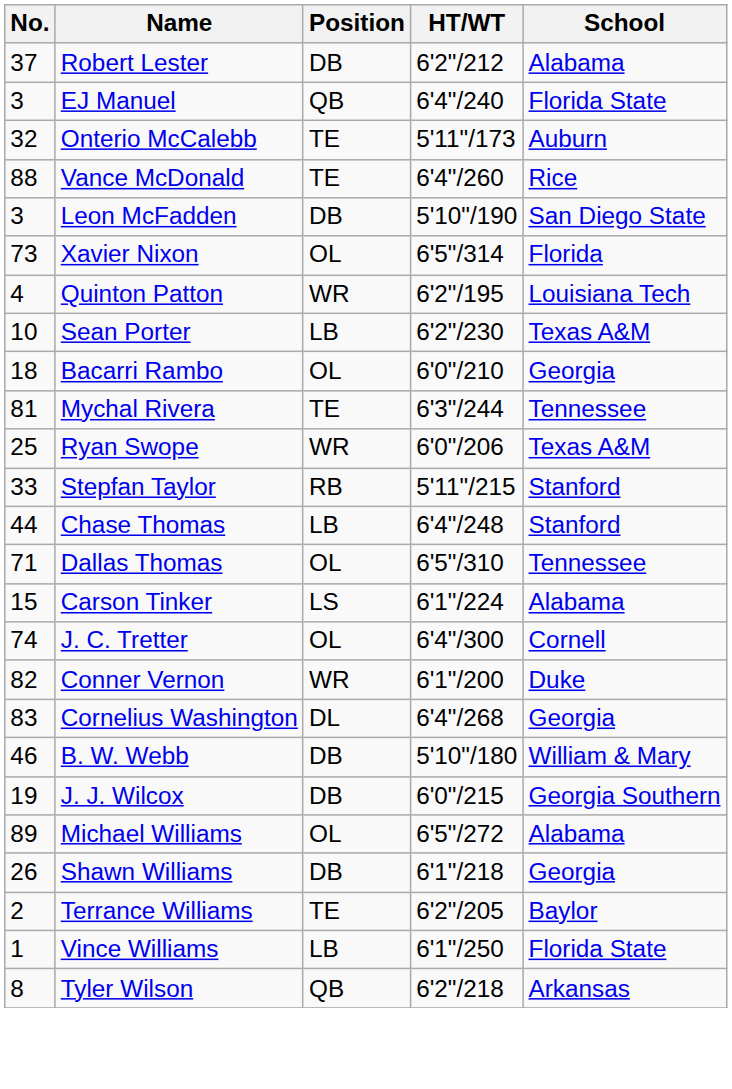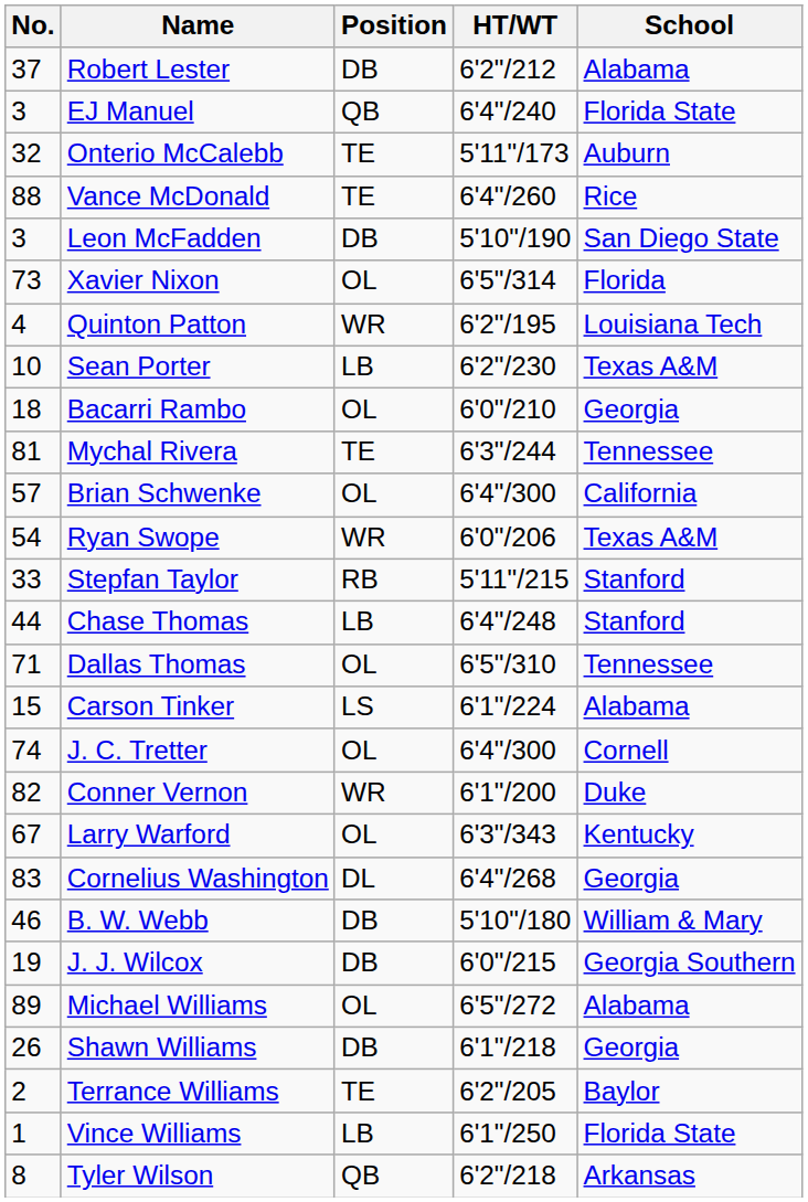 <table class="wikitable">
 <tr>
 <th>No.</th>
 <th>Name</th>
 <th>Position</th>
 <th>HT/WT</th>
 <th>School</th>
 </tr>
 <tr>
 <td>37</td>
 <td><a href='#'>Robert Lester</a></td>
 <td>DB</td>
 <td>6'2"/212</td>
 <td><a href='#'>Alabama</a></td>
 </tr>
 <tr>
 <td>3</td>
 <td><a href='#'>EJ Manuel</a></td>
 <td>QB</td>
 <td>6'4"/240</td>
 <td><a href='#'>Florida State</a></td>
 </tr>
 <tr>
 <td>32</td>
 <td><a href='#'>Onterio McCalebb</a></td>
 <td>TE</td>
 <td>5'11"/173</td>
 <td><a href='#'>Auburn</a></td>
 </tr>
 <tr>
 <td>88</td>
 <td><a href='#'>Vance McDonald</a></td>
 <td>TE</td>
 <td>6'4"/260</td>
 <td><a href='#'>Rice</a></td>
 </tr>
 <tr>
 <td>3</td>
 <td><a href='#'>Leon McFadden</a></td>
 <td>DB</td>
 <td>5'10"/190</td>
 <td><a href='#'>San Diego State</a></td>
 </tr>
 <tr>
 <td>73</td>
 <td><a href='#'>Xavier Nixon</a></td>
 <td>OL</td>
 <td>6'5"/314</td>
 <td><a href='#'>Florida</a></td>
 </tr>
 <tr>
 <td>4</td>
 <td><a href='#'>Quinton Patton</a></td>
 <td>WR</td>
 <td>6'2"/195</td>
 <td><a href='#'>Louisiana Tech</a></td>
 </tr>
 <tr>
 <td>10</td>
 <td><a href='#'>Sean Porter</a></td>
 <td>LB</td>
 <td>6'2"/230</td>
 <td><a href='#'>Texas A&M</a></td>
 </tr>
 <tr>
 <td>18</td>
 <td><a href='#'>Bacarri Rambo</a></td>
 <td>OL</td>
 <td>6'0"/210</td>
 <td><a href='#'>Georgia</a></td>
 </tr>
 <tr>
 <td>81</td>
 <td><a href='#'>Mychal Rivera</a></td>
 <td>TE</td>
 <td>6'3"/244</td>
 <td><a href='#'>Tennessee</a></td>
 </tr>
 <tr>
-<td>25</td>
+<td>57</td>
+<td><a href='#'>Brian Schwenke</a></td>
+<td>OL</td>
+<td>6'4"/300</td>
+<td><a href='#'>California</a></td>
+</tr>
+<tr>
+<td>54</td>
 <td><a href='#'>Ryan Swope</a></td>
 <td>WR</td>
 <td>6'0"/206</td>
 <td><a href='#'>Texas A&M</a></td>
 </tr>
 <tr>
 <td>33</td>
 <td><a href='#'>Stepfan Taylor</a></td>
 <td>RB</td>
 <td>5'11"/215</td>
 <td><a href='#'>Stanford</a></td>
 </tr>
 <tr>
 <td>44</td>
 <td><a href='#'>Chase Thomas</a></td>
 <td>LB</td>
 <td>6'4"/248</td>
 <td><a href='#'>Stanford</a></td>
 </tr>
 <tr>
 <td>71</td>
 <td><a href='#'>Dallas Thomas</a></td>
 <td>OL</td>
 <td>6'5"/310</td>
 <td><a href='#'>Tennessee</a></td>
 </tr>
 <tr>
 <td>15</td>
 <td><a href='#'>Carson Tinker</a></td>
 <td>LS</td>
 <td>6'1"/224</td>
 <td><a href='#'>Alabama</a></td>
 </tr>
 <tr>
 <td>74</td>
 <td><a href='#'>J. C. Tretter</a></td>
 <td>OL</td>
 <td>6'4"/300</td>
 <td><a href='#'>Cornell</a></td>
 </tr>
 <tr>
 <td>82</td>
 <td><a href='#'>Conner Vernon</a></td>
 <td>WR</td>
 <td>6'1"/200</td>
 <td><a href='#'>Duke</a></td>
+</tr>
+<tr>
+<td>67</td>
+<td><a href='#'>Larry Warford</a></td>
+<td>OL</td>
+<td>6'3"/343</td>
+<td><a href='#'>Kentucky</a></td>
 </tr>
 <tr>
 <td>83</td>
 <td><a href='#'>Cornelius Washington</a></td>
 <td>DL</td>
 <td>6'4"/268</td>
 <td><a href='#'>Georgia</a></td>
 </tr>
 <tr>
 <td>46</td>
 <td><a href='#'>B. W. Webb</a></td>
 <td>DB</td>
 <td>5'10"/180</td>
 <td><a href='#'>William & Mary</a></td>
 </tr>
 <tr>
 <td>19</td>
 <td><a href='#'>J. J. Wilcox</a></td>
 <td>DB</td>
 <td>6'0"/215</td>
 <td><a href='#'>Georgia Southern</a></td>
 </tr>
 <tr>
 <td>89</td>
 <td><a href='#'>Michael Williams</a></td>
 <td>OL</td>
 <td>6'5"/272</td>
 <td><a href='#'>Alabama</a></td>
 </tr>
 <tr>
 <td>26</td>
 <td><a href='#'>Shawn Williams</a></td>
 <td>DB</td>
 <td>6'1"/218</td>
 <td><a href='#'>Georgia</a></td>
 </tr>
 <tr>
 <td>2</td>
 <td><a href='#'>Terrance Williams</a></td>
 <td>TE</td>
 <td>6'2"/205</td>
 <td><a href='#'>Baylor</a></td>
 </tr>
 <tr>
 <td>1</td>
 <td><a href='#'>Vince Williams</a></td>
 <td>LB</td>
 <td>6'1"/250</td>
 <td><a href='#'>Florida State</a></td>
 </tr>
 <tr>
 <td>8</td>
 <td><a href='#'>Tyler Wilson</a></td>
 <td>QB</td>
 <td>6'2"/218</td>
 <td><a href='#'>Arkansas</a></td>
 </tr>
 </table>
